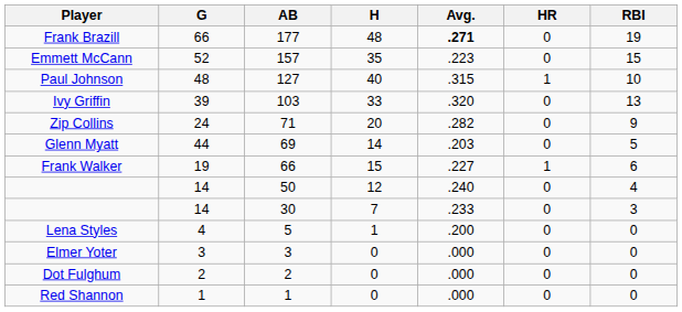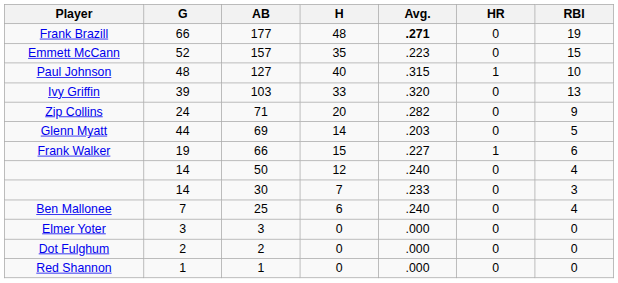 <table class="wikitable sortable">
 <tr>
 <th bgcolor="#DDDDFF" width="16%">Player</th>
 <th bgcolor="#DDDDFF" width="9%">G</th>
 <th bgcolor="#DDDDFF" width="9%">AB</th>
 <th bgcolor="#DDDDFF" width="9%">H</th>
 <th bgcolor="#DDDDFF" width="9%">Avg.</th>
 <th bgcolor="#DDDDFF" width="9%">HR</th>
 <th bgcolor="#DDDDFF" width="9%">RBI</th>
 </tr>
 <tr align="center">
 <td><a href='#'>Frank Brazill</a></td>
 <td>66</td>
 <td>177</td>
 <td>48</td>
 <td><strong>.271</strong></td>
 <td>0</td>
 <td>19</td>
 </tr>
 <tr align=center>
 <td><a href='#'>Emmett McCann</a></td>
 <td>52</td>
 <td>157</td>
 <td>35</td>
 <td>.223</td>
 <td>0</td>
 <td>15</td>
 </tr>
 <tr align=center>
 <td><a href='#'>Paul Johnson</a></td>
 <td>48</td>
 <td>127</td>
 <td>40</td>
 <td>.315</td>
 <td>1</td>
 <td>10</td>
 </tr>
 <tr align=center>
 <td><a href='#'>Ivy Griffin</a></td>
 <td>39</td>
 <td>103</td>
 <td>33</td>
 <td>.320</td>
 <td>0</td>
 <td>13</td>
 </tr>
 <tr align=center>
 <td><a href='#'>Zip Collins</a></td>
 <td>24</td>
 <td>71</td>
 <td>20</td>
 <td>.282</td>
 <td>0</td>
 <td>9</td>
 </tr>
 <tr align=center>
 <td><a href='#'>Glenn Myatt</a></td>
 <td>44</td>
 <td>69</td>
 <td>14</td>
 <td>.203</td>
 <td>0</td>
 <td>5</td>
 </tr>
 <tr align=center>
 <td><a href='#'>Frank Walker</a></td>
 <td>19</td>
 <td>66</td>
 <td>15</td>
 <td>.227</td>
 <td>1</td>
 <td>6</td>
 </tr>
 <tr align=center>
 <td></td>
 <td>14</td>
 <td>50</td>
 <td>12</td>
 <td>.240</td>
 <td>0</td>
 <td>4</td>
 </tr>
 <tr align="center">
 <td></td>
 <td>14</td>
 <td>30</td>
 <td>7</td>
 <td>.233</td>
 <td>0</td>
 <td>3</td>
 </tr>
-<tr align=center>
-<td><a href='#'>Lena Styles</a></td>
+<tr align="center">
+<td><a href='#'>Ben Mallonee</a></td>
+<td>7</td>
+<td>25</td>
+<td>6</td>
+<td>.240</td>
+<td>0</td>
 <td>4</td>
-<td>5</td>
-<td>1</td>
-<td>.200</td>
-<td>0</td>
-<td>0</td>
 </tr>
 <tr align=center>
 <td><a href='#'>Elmer Yoter</a></td>
 <td>3</td>
 <td>3</td>
 <td>0</td>
 <td>.000</td>
 <td>0</td>
 <td>0</td>
 </tr>
 <tr align=center>
 <td><a href='#'>Dot Fulghum</a></td>
 <td>2</td>
 <td>2</td>
 <td>0</td>
 <td>.000</td>
 <td>0</td>
 <td>0</td>
 </tr>
 <tr align=center>
 <td><a href='#'>Red Shannon</a></td>
 <td>1</td>
 <td>1</td>
 <td>0</td>
 <td>.000</td>
 <td>0</td>
 <td>0</td>
 </tr>
 </table>
